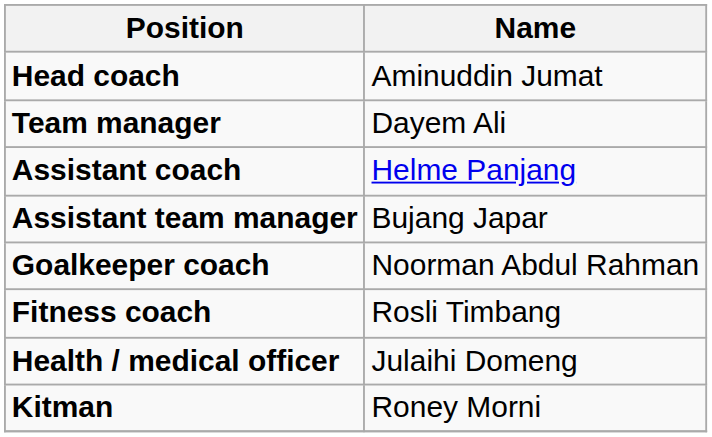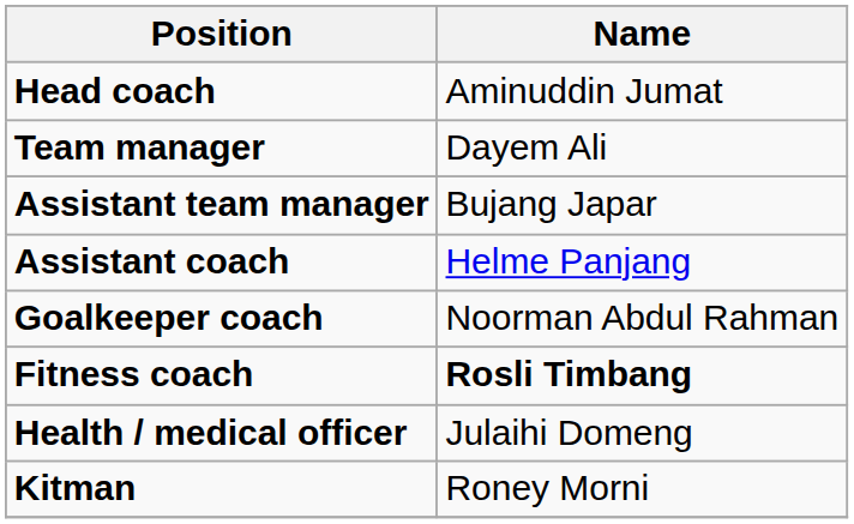 <table class="wikitable">
 <tr>
 <th>Position</th>
 <th>Name</th>
 </tr>
 <tr>
 <td><strong>Head coach</strong></td>
 <td> Aminuddin Jumat</td>
 </tr>
 <tr>
 <td><strong>Team manager</strong></td>
 <td> Dayem Ali</td>
 </tr>
 <tr>
+<td><strong>Assistant team manager</strong></td>
+<td> Bujang Japar</td>
+</tr>
+<tr>
 <td><strong>Assistant coach</strong></td>
 <td> <a href='#'>Helme Panjang</a></td>
-</tr>
-<tr>
-<td><strong>Assistant team manager</strong></td>
-<td> Bujang Japar</td>
 </tr>
 <tr>
 <td><strong>Goalkeeper coach</strong></td>
 <td> Noorman Abdul Rahman</td>
 </tr>
 <tr>
 <td><strong>Fitness coach</strong></td>
-<td> Rosli Timbang</td>
+<td><strong> Rosli Timbang</strong></td>
 </tr>
 <tr>
 <td><strong>Health / medical officer</strong></td>
 <td> Julaihi Domeng</td>
 </tr>
 <tr>
 <td><strong>Kitman</strong></td>
 <td> Roney Morni</td>
 </tr>
 <tr>
 </tr>
 </table>
